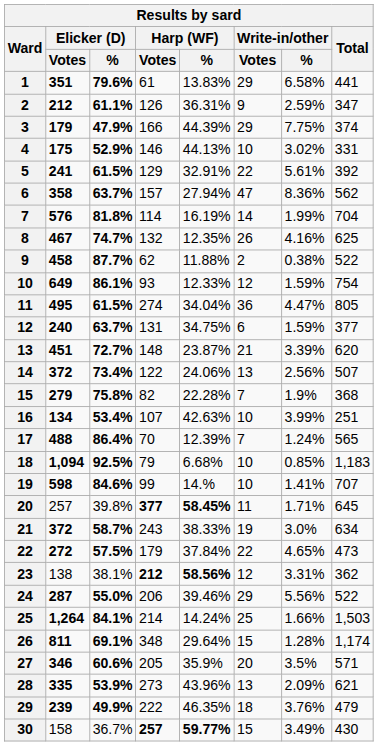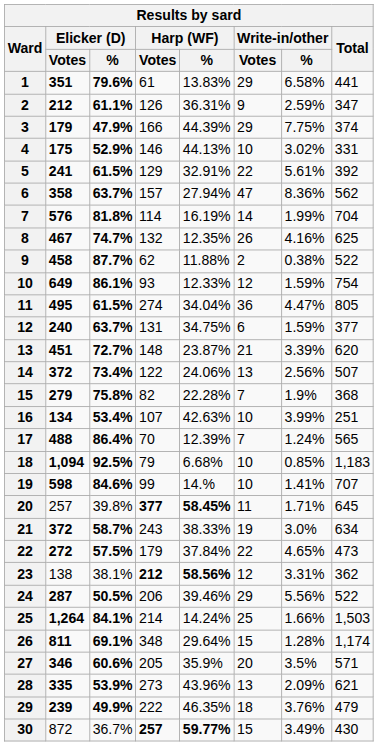 <table class="wikitable sortable">
 <tr>
 <th colspan=8 textalign=center>Results by sard</th>
 </tr>
 <tr>
 <th rowspan=2>Ward</th>
 <th colspan=2>Elicker (D)</th>
 <th colspan=2>Harp (WF)</th>
 <th colspan=2>Write-in/other</th>
 <th rowspan=2>Total</th>
 </tr>
 <tr>
 <th>Votes</th>
 <th>%</th>
 <th>Votes</th>
 <th>%</th>
 <th>Votes</th>
 <th>%</th>
 </tr>
 <tr>
 <th>1</th>
 <td><strong>351</strong></td>
 <td><strong>79.6%</strong></td>
 <td>61</td>
 <td>13.83%</td>
 <td>29</td>
 <td>6.58%</td>
 <td>441</td>
 </tr>
 <tr>
 <th>2</th>
 <td><strong>212</strong></td>
 <td><strong>61.1%</strong></td>
 <td>126</td>
 <td>36.31%</td>
 <td>9</td>
 <td>2.59%</td>
 <td>347</td>
 </tr>
 <tr>
 <th>3</th>
 <td><strong>179</strong></td>
 <td><strong>47.9%</strong></td>
 <td>166</td>
 <td>44.39%</td>
 <td>29</td>
 <td>7.75%</td>
 <td>374</td>
 </tr>
 <tr>
 <th>4</th>
 <td><strong>175</strong></td>
 <td><strong>52.9%</strong></td>
 <td>146</td>
 <td>44.13%</td>
 <td>10</td>
 <td>3.02%</td>
 <td>331</td>
 </tr>
 <tr>
 <th>5</th>
 <td><strong>241</strong></td>
 <td><strong>61.5%</strong></td>
 <td>129</td>
 <td>32.91%</td>
 <td>22</td>
 <td>5.61%</td>
 <td>392</td>
 </tr>
 <tr>
 <th>6</th>
 <td><strong>358</strong></td>
 <td><strong>63.7%</strong></td>
 <td>157</td>
 <td>27.94%</td>
 <td>47</td>
 <td>8.36%</td>
 <td>562</td>
 </tr>
 <tr>
 <th>7</th>
 <td><strong>576</strong></td>
 <td><strong>81.8%</strong></td>
 <td>114</td>
 <td>16.19%</td>
 <td>14</td>
 <td>1.99%</td>
 <td>704</td>
 </tr>
 <tr>
 <th>8</th>
 <td><strong>467</strong></td>
 <td><strong>74.7%</strong></td>
 <td>132</td>
 <td>12.35%</td>
 <td>26</td>
 <td>4.16%</td>
 <td>625</td>
 </tr>
 <tr>
 <th>9</th>
 <td><strong>458</strong></td>
 <td><strong>87.7%</strong></td>
 <td>62</td>
 <td>11.88%</td>
 <td>2</td>
 <td>0.38%</td>
 <td>522</td>
 </tr>
 <tr>
 <th>10</th>
 <td><strong>649</strong></td>
 <td><strong>86.1%</strong></td>
 <td>93</td>
 <td>12.33%</td>
 <td>12</td>
 <td>1.59%</td>
 <td>754</td>
 </tr>
 <tr>
 <th>11</th>
 <td><strong>495</strong></td>
 <td><strong>61.5%</strong></td>
 <td>274</td>
 <td>34.04%</td>
 <td>36</td>
 <td>4.47%</td>
 <td>805</td>
 </tr>
 <tr>
 <th>12</th>
 <td><strong>240</strong></td>
 <td><strong>63.7%</strong></td>
 <td>131</td>
 <td>34.75%</td>
 <td>6</td>
 <td>1.59%</td>
 <td>377</td>
 </tr>
 <tr>
 <th>13</th>
 <td><strong>451</strong></td>
 <td><strong>72.7%</strong></td>
 <td>148</td>
 <td>23.87%</td>
 <td>21</td>
 <td>3.39%</td>
 <td>620</td>
 </tr>
 <tr>
 <th>14</th>
 <td><strong>372</strong></td>
 <td><strong>73.4%</strong></td>
 <td>122</td>
 <td>24.06%</td>
 <td>13</td>
 <td>2.56%</td>
 <td>507</td>
 </tr>
 <tr>
 <th>15</th>
 <td><strong>279</strong></td>
 <td><strong>75.8%</strong></td>
 <td>82</td>
 <td>22.28%</td>
 <td>7</td>
 <td>1.9%</td>
 <td>368</td>
 </tr>
 <tr>
 <th>16</th>
 <td><strong>134</strong></td>
 <td><strong>53.4%</strong></td>
 <td>107</td>
 <td>42.63%</td>
 <td>10</td>
 <td>3.99%</td>
 <td>251</td>
 </tr>
 <tr>
 <th>17</th>
 <td><strong>488</strong></td>
 <td><strong>86.4%</strong></td>
 <td>70</td>
 <td>12.39%</td>
 <td>7</td>
 <td>1.24%</td>
 <td>565</td>
 </tr>
 <tr>
 <th>18</th>
 <td><strong>1,094</strong></td>
 <td><strong>92.5%</strong></td>
 <td>79</td>
 <td>6.68%</td>
 <td>10</td>
 <td>0.85%</td>
 <td>1,183</td>
 </tr>
 <tr>
 <th>19</th>
 <td><strong>598</strong></td>
 <td><strong>84.6%</strong></td>
 <td>99</td>
 <td>14.%</td>
 <td>10</td>
 <td>1.41%</td>
 <td>707</td>
 </tr>
 <tr>
 <th>20</th>
 <td>257</td>
 <td>39.8%</td>
 <td><strong>377</strong></td>
 <td><strong>58.45%</strong></td>
 <td>11</td>
 <td>1.71%</td>
 <td>645</td>
 </tr>
 <tr>
 <th>21</th>
 <td><strong>372</strong></td>
 <td><strong>58.7%</strong></td>
 <td>243</td>
 <td>38.33%</td>
 <td>19</td>
 <td>3.0%</td>
 <td>634</td>
 </tr>
 <tr>
 <th>22</th>
 <td><strong>272</strong></td>
 <td><strong>57.5%</strong></td>
 <td>179</td>
 <td>37.84%</td>
 <td>22</td>
 <td>4.65%</td>
 <td>473</td>
 </tr>
 <tr>
 <th>23</th>
 <td>138</td>
 <td>38.1%</td>
 <td><strong>212</strong></td>
 <td><strong>58.56%</strong></td>
 <td>12</td>
 <td>3.31%</td>
 <td>362</td>
 </tr>
 <tr>
 <th>24</th>
 <td><strong>287</strong></td>
-<td><strong>55.0%</strong></td>
+<td><strong>50.5%</strong></td>
 <td>206</td>
 <td>39.46%</td>
 <td>29</td>
 <td>5.56%</td>
 <td>522</td>
 </tr>
 <tr>
 <th>25</th>
 <td><strong>1,264</strong></td>
 <td><strong>84.1%</strong></td>
 <td>214</td>
 <td>14.24%</td>
 <td>25</td>
 <td>1.66%</td>
 <td>1,503</td>
 </tr>
 <tr>
 <th>26</th>
 <td><strong>811</strong></td>
 <td><strong>69.1%</strong></td>
 <td>348</td>
 <td>29.64%</td>
 <td>15</td>
 <td>1.28%</td>
 <td>1,174</td>
 </tr>
 <tr>
 <th>27</th>
 <td><strong>346</strong></td>
 <td><strong>60.6%</strong></td>
 <td>205</td>
 <td>35.9%</td>
 <td>20</td>
 <td>3.5%</td>
 <td>571</td>
 </tr>
 <tr>
 <th>28</th>
 <td><strong>335</strong></td>
 <td><strong>53.9%</strong></td>
 <td>273</td>
 <td>43.96%</td>
 <td>13</td>
 <td>2.09%</td>
 <td>621</td>
 </tr>
 <tr>
 <th>29</th>
 <td><strong>239</strong></td>
 <td><strong>49.9%</strong></td>
 <td>222</td>
 <td>46.35%</td>
 <td>18</td>
 <td>3.76%</td>
 <td>479</td>
 </tr>
 <tr>
 <th>30</th>
-<td>158</td>
+<td>872</td>
 <td>36.7%</td>
 <td><strong>257</strong></td>
 <td><strong>59.77%</strong></td>
 <td>15</td>
 <td>3.49%</td>
 <td>430</td>
 </tr>
 </table>
